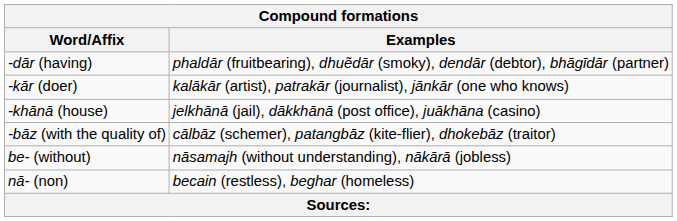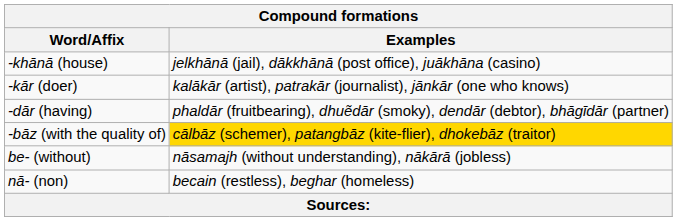 <table class="wikitable">
 <tr>
 <th colspan="2">Compound formations</th>
 </tr>
 <tr>
 <th>Word/Affix</th>
 <th>Examples</th>
 </tr>
 <tr>
-<td><em>-dār</em> (having)</td>
-<td><em>phaldār</em> (fruitbearing), <em>dhuẽdār</em> (smoky), <em>dendār</em> (debtor), <em>bhāgīdār</em> (partner)</td>
+<td><em>-khānā</em> (house)</td>
+<td><em>jelkhānā</em> (jail), <em>dākkhānā</em> (post office), <em>juākhāna</em> (casino)</td>
 </tr>
 <tr>
 <td><em>-kār</em> (doer)</td>
 <td><em>kalākār</em> (artist), <em>patrakār</em> (journalist), <em>jānkār</em> (one who knows)</td>
 </tr>
 <tr>
-<td><em>-khānā</em> (house)</td>
-<td><em>jelkhānā</em> (jail), <em>dākkhānā</em> (post office), <em>juākhāna</em> (casino)</td>
+<td><em>-dār</em> (having)</td>
+<td><em>phaldār</em> (fruitbearing), <em>dhuẽdār</em> (smoky), <em>dendār</em> (debtor), <em>bhāgīdār</em> (partner)</td>
 </tr>
 <tr>
 <td><em>-bāz</em> (with the quality of)</td>
-<td><em>cālbāz</em> (schemer), <em>patangbāz</em> (kite-flier), <em>dhokebāz</em> (traitor)</td>
+<td style="background: gold;"><em>cālbāz</em> (schemer), <em>patangbāz</em> (kite-flier), <em>dhokebāz</em> (traitor)</td>
 </tr>
 <tr>
 <td><em>be-</em> (without)</td>
 <td><em>nāsamajh</em> (without understanding), <em>nākārā</em> (jobless)</td>
 </tr>
 <tr>
 <td><em>nā-</em> (non)</td>
 <td><em>becain</em> (restless), <em>beghar</em> (homeless)</td>
 </tr>
 <tr>
 <th colspan="2"><strong>Sources:</strong></th>
 </tr>
 </table>
